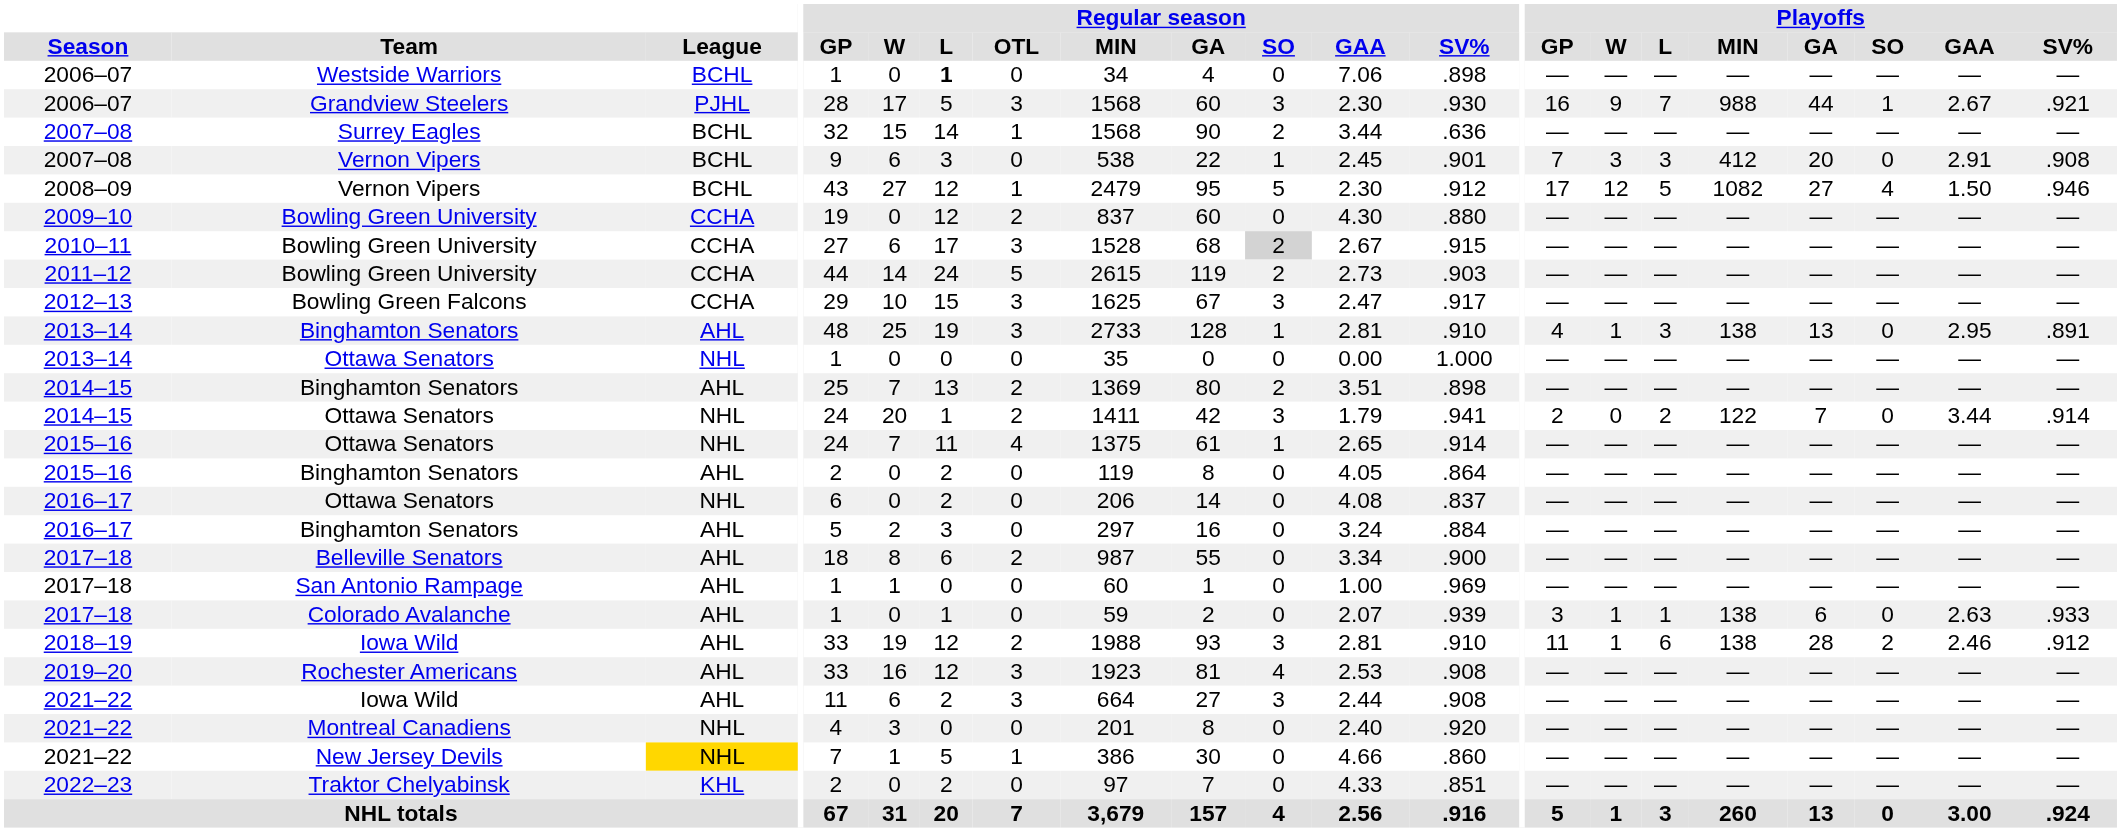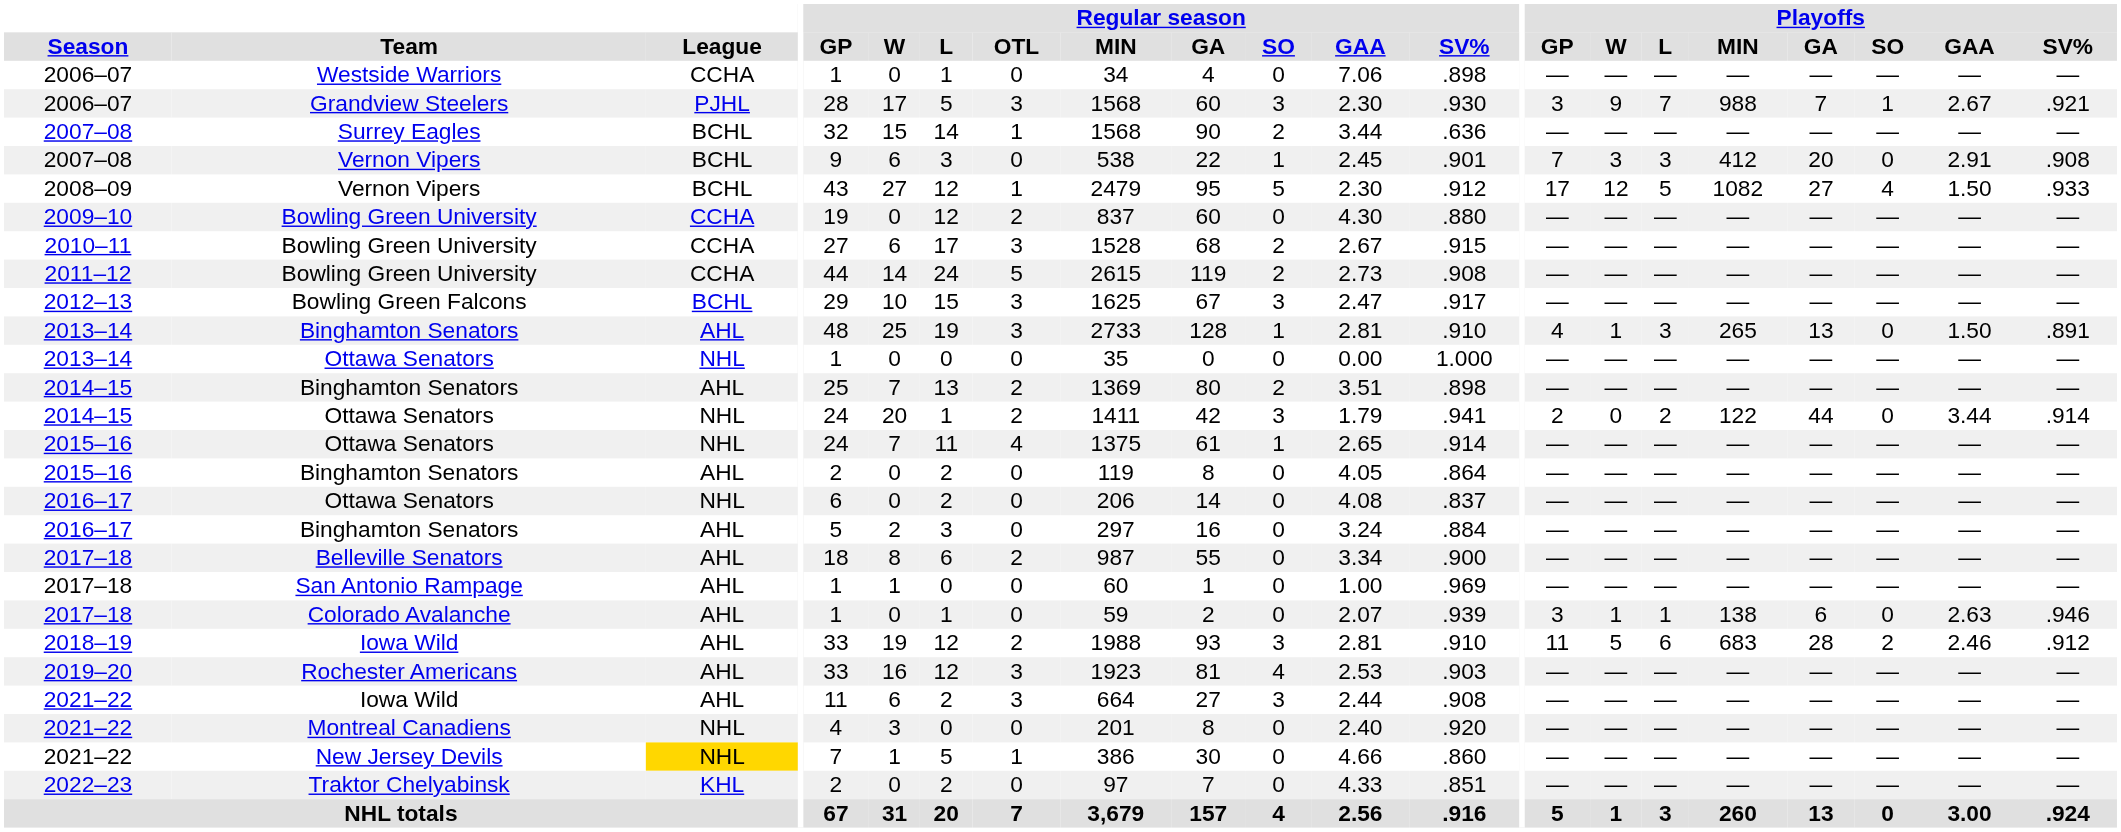 <table border="0" cellpadding="1" cellspacing="0" style="width:75%; text-align:center;">
 <tr bgcolor="#e0e0e0">
 <th colspan="3" bgcolor="#ffffff"></th>
 <th rowspan="99" bgcolor="#ffffff"></th>
 <th colspan="9" bgcolor="#e0e0e0"><a href='#'>Regular season</a></th>
 <th rowspan="99" bgcolor="#ffffff"></th>
 <th colspan="8" bgcolor="#e0e0e0"><a href='#'>Playoffs</a></th>
 </tr>
 <tr bgcolor="#e0e0e0">
 <th><a href='#'>Season</a></th>
 <th>Team</th>
 <th>League</th>
 <th>GP</th>
 <th>W</th>
 <th>L</th>
 <th>OTL</th>
 <th>MIN</th>
 <th>GA</th>
 <th><a href='#'>SO</a></th>
 <th><a href='#'>GAA</a></th>
 <th><a href='#'>SV%</a></th>
 <th>GP</th>
 <th>W</th>
 <th>L</th>
 <th>MIN</th>
 <th>GA</th>
 <th>SO</th>
 <th>GAA</th>
 <th>SV%</th>
 </tr>
 <tr>
 <td>2006–07</td>
 <td><a href='#'>Westside Warriors</a></td>
-<td><a href='#'>BCHL</a></td>
+<td>CCHA</td>
 <td>1</td>
 <td>0</td>
-<td><strong>1</strong></td>
+<td>1</td>
 <td>0</td>
 <td>34</td>
 <td>4</td>
 <td>0</td>
 <td>7.06</td>
 <td>.898</td>
 <td>—</td>
 <td>—</td>
 <td>—</td>
 <td>—</td>
 <td>—</td>
 <td>—</td>
 <td>—</td>
 <td>—</td>
 </tr>
 <tr bgcolor="#f0f0f0">
 <td>2006–07</td>
 <td><a href='#'>Grandview Steelers</a></td>
 <td><a href='#'>PJHL</a></td>
 <td>28</td>
 <td>17</td>
 <td>5</td>
 <td>3</td>
 <td>1568</td>
 <td>60</td>
 <td>3</td>
 <td>2.30</td>
 <td>.930</td>
-<td>16</td>
+<td>3</td>
 <td>9</td>
 <td>7</td>
 <td>988</td>
-<td>44</td>
+<td>7</td>
 <td>1</td>
 <td>2.67</td>
 <td>.921</td>
 </tr>
 <tr>
 <td><a href='#'>2007–08</a></td>
 <td><a href='#'>Surrey Eagles</a></td>
 <td>BCHL</td>
 <td>32</td>
 <td>15</td>
 <td>14</td>
 <td>1</td>
 <td>1568</td>
 <td>90</td>
 <td>2</td>
 <td>3.44</td>
 <td>.636</td>
 <td>—</td>
 <td>—</td>
 <td>—</td>
 <td>—</td>
 <td>—</td>
 <td>—</td>
 <td>—</td>
 <td>—</td>
 </tr>
 <tr bgcolor="#f0f0f0">
 <td>2007–08</td>
 <td><a href='#'>Vernon Vipers</a></td>
 <td>BCHL</td>
 <td>9</td>
 <td>6</td>
 <td>3</td>
 <td>0</td>
 <td>538</td>
 <td>22</td>
 <td>1</td>
 <td>2.45</td>
 <td>.901</td>
 <td>7</td>
 <td>3</td>
 <td>3</td>
 <td>412</td>
 <td>20</td>
 <td>0</td>
 <td>2.91</td>
 <td>.908</td>
 </tr>
 <tr>
 <td>2008–09</td>
 <td>Vernon Vipers</td>
 <td>BCHL</td>
 <td>43</td>
 <td>27</td>
 <td>12</td>
 <td>1</td>
 <td>2479</td>
 <td>95</td>
 <td>5</td>
 <td>2.30</td>
 <td>.912</td>
 <td>17</td>
 <td>12</td>
 <td>5</td>
 <td>1082</td>
 <td>27</td>
 <td>4</td>
 <td>1.50</td>
-<td>.946</td>
+<td>.933</td>
 </tr>
 <tr bgcolor="#f0f0f0">
 <td><a href='#'>2009–10</a></td>
 <td><a href='#'>Bowling Green University</a></td>
 <td><a href='#'>CCHA</a></td>
 <td>19</td>
 <td>0</td>
 <td>12</td>
 <td>2</td>
 <td>837</td>
 <td>60</td>
 <td>0</td>
 <td>4.30</td>
 <td>.880</td>
 <td>—</td>
 <td>—</td>
 <td>—</td>
 <td>—</td>
 <td>—</td>
 <td>—</td>
 <td>—</td>
 <td>—</td>
 </tr>
 <tr>
 <td><a href='#'>2010–11</a></td>
 <td>Bowling Green University</td>
 <td>CCHA</td>
 <td>27</td>
 <td>6</td>
 <td>17</td>
 <td>3</td>
 <td>1528</td>
 <td>68</td>
-<td style="background: lightgrey;">2</td>
+<td>2</td>
 <td>2.67</td>
 <td>.915</td>
 <td>—</td>
 <td>—</td>
 <td>—</td>
 <td>—</td>
 <td>—</td>
 <td>—</td>
 <td>—</td>
 <td>—</td>
 </tr>
 <tr bgcolor="#f0f0f0">
 <td><a href='#'>2011–12</a></td>
 <td>Bowling Green University</td>
 <td>CCHA</td>
 <td>44</td>
 <td>14</td>
 <td>24</td>
 <td>5</td>
 <td>2615</td>
 <td>119</td>
 <td>2</td>
 <td>2.73</td>
-<td>.903</td>
+<td>.908</td>
 <td>—</td>
 <td>—</td>
 <td>—</td>
 <td>—</td>
 <td>—</td>
 <td>—</td>
 <td>—</td>
 <td>—</td>
 </tr>
 <tr>
 <td><a href='#'>2012–13</a></td>
 <td>Bowling Green Falcons</td>
-<td>CCHA</td>
+<td><a href='#'>BCHL</a></td>
 <td>29</td>
 <td>10</td>
 <td>15</td>
 <td>3</td>
 <td>1625</td>
 <td>67</td>
 <td>3</td>
 <td>2.47</td>
 <td>.917</td>
 <td>—</td>
 <td>—</td>
 <td>—</td>
 <td>—</td>
 <td>—</td>
 <td>—</td>
 <td>—</td>
 <td>—</td>
 </tr>
 <tr bgcolor="#f0f0f0">
 <td><a href='#'>2013–14</a></td>
 <td><a href='#'>Binghamton Senators</a></td>
 <td><a href='#'>AHL</a></td>
 <td>48</td>
 <td>25</td>
 <td>19</td>
 <td>3</td>
 <td>2733</td>
 <td>128</td>
 <td>1</td>
 <td>2.81</td>
 <td>.910</td>
 <td>4</td>
 <td>1</td>
 <td>3</td>
-<td>138</td>
+<td>265</td>
 <td>13</td>
 <td>0</td>
-<td>2.95</td>
+<td>1.50</td>
 <td>.891</td>
 </tr>
 <tr>
 <td><a href='#'>2013–14</a></td>
 <td><a href='#'>Ottawa Senators</a></td>
 <td><a href='#'>NHL</a></td>
 <td>1</td>
 <td>0</td>
 <td>0</td>
 <td>0</td>
 <td>35</td>
 <td>0</td>
 <td>0</td>
 <td>0.00</td>
 <td>1.000</td>
 <td>—</td>
 <td>—</td>
 <td>—</td>
 <td>—</td>
 <td>—</td>
 <td>—</td>
 <td>—</td>
 <td>—</td>
 </tr>
 <tr bgcolor="#f0f0f0">
 <td><a href='#'>2014–15</a></td>
 <td>Binghamton Senators</td>
 <td>AHL</td>
 <td>25</td>
 <td>7</td>
 <td>13</td>
 <td>2</td>
 <td>1369</td>
 <td>80</td>
 <td>2</td>
 <td>3.51</td>
 <td>.898</td>
 <td>—</td>
 <td>—</td>
 <td>—</td>
 <td>—</td>
 <td>—</td>
 <td>—</td>
 <td>—</td>
 <td>—</td>
 </tr>
 <tr>
 <td><a href='#'>2014–15</a></td>
 <td>Ottawa Senators</td>
 <td>NHL</td>
 <td>24</td>
 <td>20</td>
 <td>1</td>
 <td>2</td>
 <td>1411</td>
 <td>42</td>
 <td>3</td>
 <td>1.79</td>
 <td>.941</td>
 <td>2</td>
 <td>0</td>
 <td>2</td>
 <td>122</td>
-<td>7</td>
+<td>44</td>
 <td>0</td>
 <td>3.44</td>
 <td>.914</td>
 </tr>
 <tr bgcolor="#f0f0f0">
 <td><a href='#'>2015–16</a></td>
 <td>Ottawa Senators</td>
 <td>NHL</td>
 <td>24</td>
 <td>7</td>
 <td>11</td>
 <td>4</td>
 <td>1375</td>
 <td>61</td>
 <td>1</td>
 <td>2.65</td>
 <td>.914</td>
 <td>—</td>
 <td>—</td>
 <td>—</td>
 <td>—</td>
 <td>—</td>
 <td>—</td>
 <td>—</td>
 <td>—</td>
 </tr>
 <tr>
 <td><a href='#'>2015–16</a></td>
 <td>Binghamton Senators</td>
 <td>AHL</td>
 <td>2</td>
 <td>0</td>
 <td>2</td>
 <td>0</td>
 <td>119</td>
 <td>8</td>
 <td>0</td>
 <td>4.05</td>
 <td>.864</td>
 <td>—</td>
 <td>—</td>
 <td>—</td>
 <td>—</td>
 <td>—</td>
 <td>—</td>
 <td>—</td>
 <td>—</td>
 </tr>
 <tr bgcolor="#f0f0f0">
 <td><a href='#'>2016–17</a></td>
 <td>Ottawa Senators</td>
 <td>NHL</td>
 <td>6</td>
 <td>0</td>
 <td>2</td>
 <td>0</td>
 <td>206</td>
 <td>14</td>
 <td>0</td>
 <td>4.08</td>
 <td>.837</td>
 <td>—</td>
 <td>—</td>
 <td>—</td>
 <td>—</td>
 <td>—</td>
 <td>—</td>
 <td>—</td>
 <td>—</td>
 </tr>
 <tr>
 <td><a href='#'>2016–17</a></td>
 <td>Binghamton Senators</td>
 <td>AHL</td>
 <td>5</td>
 <td>2</td>
 <td>3</td>
 <td>0</td>
 <td>297</td>
 <td>16</td>
 <td>0</td>
 <td>3.24</td>
 <td>.884</td>
 <td>—</td>
 <td>—</td>
 <td>—</td>
 <td>—</td>
 <td>—</td>
 <td>—</td>
 <td>—</td>
 <td>—</td>
 </tr>
 <tr bgcolor="#f0f0f0">
 <td><a href='#'>2017–18</a></td>
 <td><a href='#'>Belleville Senators</a></td>
 <td>AHL</td>
 <td>18</td>
 <td>8</td>
 <td>6</td>
 <td>2</td>
 <td>987</td>
 <td>55</td>
 <td>0</td>
 <td>3.34</td>
 <td>.900</td>
 <td>—</td>
 <td>—</td>
 <td>—</td>
 <td>—</td>
 <td>—</td>
 <td>—</td>
 <td>—</td>
 <td>—</td>
 </tr>
 <tr>
 <td>2017–18</td>
 <td><a href='#'>San Antonio Rampage</a></td>
 <td>AHL</td>
 <td>1</td>
 <td>1</td>
 <td>0</td>
 <td>0</td>
 <td>60</td>
 <td>1</td>
 <td>0</td>
 <td>1.00</td>
 <td>.969</td>
 <td>—</td>
 <td>—</td>
 <td>—</td>
 <td>—</td>
 <td>—</td>
 <td>—</td>
 <td>—</td>
 <td>—</td>
 </tr>
 <tr bgcolor="#f0f0f0">
 <td><a href='#'>2017–18</a></td>
 <td><a href='#'>Colorado Avalanche</a></td>
 <td>AHL</td>
 <td>1</td>
 <td>0</td>
 <td>1</td>
 <td>0</td>
 <td>59</td>
 <td>2</td>
 <td>0</td>
 <td>2.07</td>
 <td>.939</td>
 <td>3</td>
 <td>1</td>
 <td>1</td>
 <td>138</td>
 <td>6</td>
 <td>0</td>
 <td>2.63</td>
-<td>.933</td>
+<td>.946</td>
 </tr>
 <tr>
 <td><a href='#'>2018–19</a></td>
 <td><a href='#'>Iowa Wild</a></td>
 <td>AHL</td>
 <td>33</td>
 <td>19</td>
 <td>12</td>
 <td>2</td>
 <td>1988</td>
 <td>93</td>
 <td>3</td>
 <td>2.81</td>
 <td>.910</td>
 <td>11</td>
-<td>1</td>
+<td>5</td>
 <td>6</td>
-<td>138</td>
+<td>683</td>
 <td>28</td>
 <td>2</td>
 <td>2.46</td>
 <td>.912</td>
 </tr>
 <tr bgcolor="#f0f0f0">
 <td><a href='#'>2019–20</a></td>
 <td><a href='#'>Rochester Americans</a></td>
 <td>AHL</td>
 <td>33</td>
 <td>16</td>
 <td>12</td>
 <td>3</td>
 <td>1923</td>
 <td>81</td>
 <td>4</td>
 <td>2.53</td>
-<td>.908</td>
+<td>.903</td>
 <td>—</td>
 <td>—</td>
 <td>—</td>
 <td>—</td>
 <td>—</td>
 <td>—</td>
 <td>—</td>
 <td>—</td>
 </tr>
 <tr>
 <td><a href='#'>2021–22</a></td>
 <td>Iowa Wild</td>
 <td>AHL</td>
 <td>11</td>
 <td>6</td>
 <td>2</td>
 <td>3</td>
 <td>664</td>
 <td>27</td>
 <td>3</td>
 <td>2.44</td>
 <td>.908</td>
 <td>—</td>
 <td>—</td>
 <td>—</td>
 <td>—</td>
 <td>—</td>
 <td>—</td>
 <td>—</td>
 <td>—</td>
 </tr>
 <tr bgcolor="#f0f0f0">
 <td><a href='#'>2021–22</a></td>
 <td><a href='#'>Montreal Canadiens</a></td>
 <td>NHL</td>
 <td>4</td>
 <td>3</td>
 <td>0</td>
 <td>0</td>
 <td>201</td>
 <td>8</td>
 <td>0</td>
 <td>2.40</td>
 <td>.920</td>
 <td>—</td>
 <td>—</td>
 <td>—</td>
 <td>—</td>
 <td>—</td>
 <td>—</td>
 <td>—</td>
 <td>—</td>
 </tr>
 <tr>
 <td>2021–22</td>
 <td><a href='#'>New Jersey Devils</a></td>
 <td style="background: gold;">NHL</td>
 <td>7</td>
 <td>1</td>
 <td>5</td>
 <td>1</td>
 <td>386</td>
 <td>30</td>
 <td>0</td>
 <td>4.66</td>
 <td>.860</td>
 <td>—</td>
 <td>—</td>
 <td>—</td>
 <td>—</td>
 <td>—</td>
 <td>—</td>
 <td>—</td>
 <td>—</td>
 </tr>
 <tr bgcolor="#f0f0f0">
 <td><a href='#'>2022–23</a></td>
 <td><a href='#'>Traktor Chelyabinsk</a></td>
 <td><a href='#'>KHL</a></td>
 <td>2</td>
 <td>0</td>
 <td>2</td>
 <td>0</td>
 <td>97</td>
 <td>7</td>
 <td>0</td>
 <td>4.33</td>
 <td>.851</td>
 <td>—</td>
 <td>—</td>
 <td>—</td>
 <td>—</td>
 <td>—</td>
 <td>—</td>
 <td>—</td>
 <td>—</td>
 </tr>
 <tr bgcolor="#e0e0e0">
 <th colspan="3">NHL totals</th>
 <th>67</th>
 <th>31</th>
 <th>20</th>
 <th>7</th>
 <th>3,679</th>
 <th>157</th>
 <th>4</th>
 <th>2.56</th>
 <th>.916</th>
 <th>5</th>
 <th>1</th>
 <th>3</th>
 <th>260</th>
 <th>13</th>
 <th>0</th>
 <th>3.00</th>
 <th>.924</th>
 </tr>
 </table>
